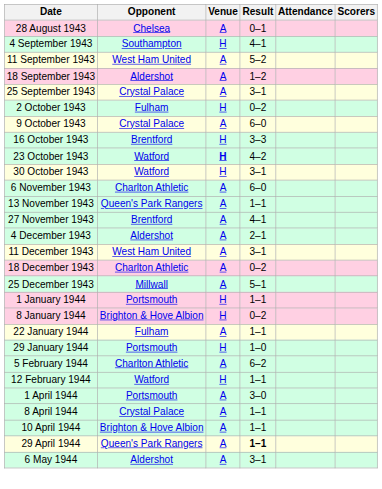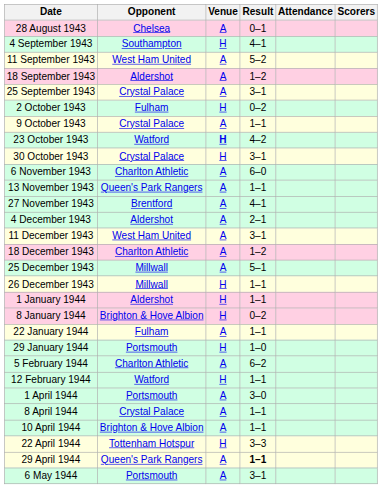 <table class="wikitable sortable" style="text-align:center;">
 <tr>
 <th>Date</th>
 <th>Opponent</th>
 <th>Venue</th>
 <th>Result</th>
 <th>Attendance</th>
 <th>Scorers</th>
 </tr>
 <tr style="background:#ffd0e3;">
 <td>28 August 1943</td>
 <td><a href='#'>Chelsea</a></td>
 <td><a href='#'>A</a></td>
 <td>0–1</td>
 <td></td>
 <td></td>
 </tr>
 <tr style="background:#d0ffe3;">
 <td>4 September 1943</td>
 <td><a href='#'>Southampton</a></td>
 <td><a href='#'>H</a></td>
 <td>4–1</td>
 <td></td>
 <td></td>
 </tr>
 <tr style="background:#ffffdd;">
 <td>11 September 1943</td>
 <td><a href='#'>West Ham United</a></td>
 <td><a href='#'>A</a></td>
 <td>5–2</td>
 <td></td>
 <td></td>
 </tr>
 <tr style="background:#ffd0e3;">
 <td>18 September 1943</td>
 <td><a href='#'>Aldershot</a></td>
 <td><a href='#'>A</a></td>
 <td>1–2</td>
 <td></td>
 <td></td>
 </tr>
 <tr style="background:#ffffdd;">
 <td>25 September 1943</td>
 <td><a href='#'>Crystal Palace</a></td>
 <td><a href='#'>A</a></td>
 <td>3–1</td>
 <td></td>
 <td></td>
 </tr>
 <tr style="background:#d0ffe3;">
 <td>2 October 1943</td>
 <td><a href='#'>Fulham</a></td>
 <td><a href='#'>H</a></td>
 <td>0–2</td>
 <td></td>
 <td></td>
 </tr>
 <tr style="background:#ffffdd;">
 <td>9 October 1943</td>
 <td><a href='#'>Crystal Palace</a></td>
 <td><a href='#'>A</a></td>
-<td>6–0</td>
-<td></td>
-<td></td>
-</tr>
-<tr style="background:#d0ffe3;">
-<td>16 October 1943</td>
-<td><a href='#'>Brentford</a></td>
-<td><a href='#'>H</a></td>
-<td>3–3</td>
+<td>1–1</td>
 <td></td>
 <td></td>
 </tr>
 <tr style="background:#d0ffe3;">
 <td>23 October 1943</td>
 <td><a href='#'>Watford</a></td>
 <td><strong><a href='#'>H</a></strong></td>
 <td>4–2</td>
 <td></td>
 <td></td>
 </tr>
 <tr style="background:#ffffdd;">
 <td>30 October 1943</td>
-<td><a href='#'>Watford</a></td>
+<td><a href='#'>Crystal Palace</a></td>
 <td><a href='#'>H</a></td>
 <td>3–1</td>
 <td></td>
 <td></td>
 </tr>
 <tr style="background:#d0ffe3;">
 <td>6 November 1943</td>
 <td><a href='#'>Charlton Athletic</a></td>
 <td><a href='#'>A</a></td>
 <td>6–0</td>
 <td></td>
 <td></td>
 </tr>
 <tr style="background:#d0ffe3;">
 <td>13 November 1943</td>
 <td><a href='#'>Queen's Park Rangers</a></td>
 <td><a href='#'>A</a></td>
 <td>1–1</td>
 <td></td>
 <td></td>
 </tr>
 <tr style="background:#d0ffe3;">
 <td>27 November 1943</td>
 <td><a href='#'>Brentford</a></td>
 <td><a href='#'>A</a></td>
 <td>4–1</td>
 <td></td>
 <td></td>
 </tr>
 <tr style="background:#d0ffe3;">
 <td>4 December 1943</td>
 <td><a href='#'>Aldershot</a></td>
 <td><a href='#'>A</a></td>
 <td>2–1</td>
 <td></td>
 <td></td>
 </tr>
 <tr style="background:#ffffdd;">
 <td>11 December 1943</td>
 <td><a href='#'>West Ham United</a></td>
 <td><a href='#'>A</a></td>
 <td>3–1</td>
 <td></td>
 <td></td>
 </tr>
 <tr style="background:#ffd0e3;">
 <td>18 December 1943</td>
 <td><a href='#'>Charlton Athletic</a></td>
 <td><a href='#'>A</a></td>
-<td>0–2</td>
+<td>1–2</td>
 <td></td>
 <td></td>
 </tr>
 <tr style="background:#d0ffe3;">
 <td>25 December 1943</td>
 <td><a href='#'>Millwall</a></td>
 <td><a href='#'>A</a></td>
 <td>5–1</td>
 <td></td>
 <td></td>
 </tr>
+<tr style="background:#ffffdd;">
+<td>26 December 1943</td>
+<td><a href='#'>Millwall</a></td>
+<td><a href='#'>H</a></td>
+<td>1–1</td>
+<td></td>
+<td></td>
+</tr>
 <tr style="background:#ffd0e3;">
 <td>1 January 1944</td>
-<td><a href='#'>Portsmouth</a></td>
+<td><a href='#'>Aldershot</a></td>
 <td><a href='#'>H</a></td>
 <td>1–1</td>
 <td></td>
 <td></td>
 </tr>
 <tr style="background:#ffd0e3;">
 <td>8 January 1944</td>
 <td><a href='#'>Brighton & Hove Albion</a></td>
 <td><a href='#'>H</a></td>
 <td>0–2</td>
 <td></td>
 <td></td>
 </tr>
 <tr style="background:#ffffdd;">
 <td>22 January 1944</td>
 <td><a href='#'>Fulham</a></td>
 <td><a href='#'>A</a></td>
 <td>1–1</td>
 <td></td>
 <td></td>
 </tr>
 <tr style="background:#d0ffe3;">
 <td>29 January 1944</td>
 <td><a href='#'>Portsmouth</a></td>
 <td><a href='#'>H</a></td>
 <td>1–0</td>
 <td></td>
 <td></td>
 </tr>
 <tr style="background:#d0ffe3;">
 <td>5 February 1944</td>
 <td><a href='#'>Charlton Athletic</a></td>
 <td><a href='#'>A</a></td>
 <td>6–2</td>
 <td></td>
 <td></td>
 </tr>
 <tr style="background:#d0ffe3;">
 <td>12 February 1944</td>
 <td><a href='#'>Watford</a></td>
 <td><a href='#'>H</a></td>
 <td>1–1</td>
 <td></td>
 <td></td>
 </tr>
 <tr style="background:#d0ffe3;">
 <td>1 April 1944</td>
 <td><a href='#'>Portsmouth</a></td>
 <td><a href='#'>A</a></td>
 <td>3–0</td>
 <td></td>
 <td></td>
 </tr>
 <tr style="background:#d0ffe3;">
 <td>8 April 1944</td>
 <td><a href='#'>Crystal Palace</a></td>
 <td><a href='#'>A</a></td>
 <td>1–1</td>
 <td></td>
 <td></td>
 </tr>
 <tr style="background:#d0ffe3;">
 <td>10 April 1944</td>
 <td><a href='#'>Brighton & Hove Albion</a></td>
 <td><a href='#'>A</a></td>
 <td>1–1</td>
 <td></td>
 <td></td>
 </tr>
 <tr style="background:#ffffdd;">
+<td>22 April 1944</td>
+<td><a href='#'>Tottenham Hotspur</a></td>
+<td><a href='#'>H</a></td>
+<td>3–3</td>
+<td></td>
+<td></td>
+</tr>
+<tr style="background:#ffffdd;">
 <td>29 April 1944</td>
 <td><a href='#'>Queen's Park Rangers</a></td>
 <td><a href='#'>A</a></td>
 <td><strong>1–1</strong></td>
 <td></td>
 <td></td>
 </tr>
 <tr style="background:#d0ffe3;">
 <td>6 May 1944</td>
-<td><a href='#'>Aldershot</a></td>
+<td><a href='#'>Portsmouth</a></td>
 <td><a href='#'>A</a></td>
 <td>3–1</td>
 <td></td>
 <td></td>
 </tr>
 </table>
